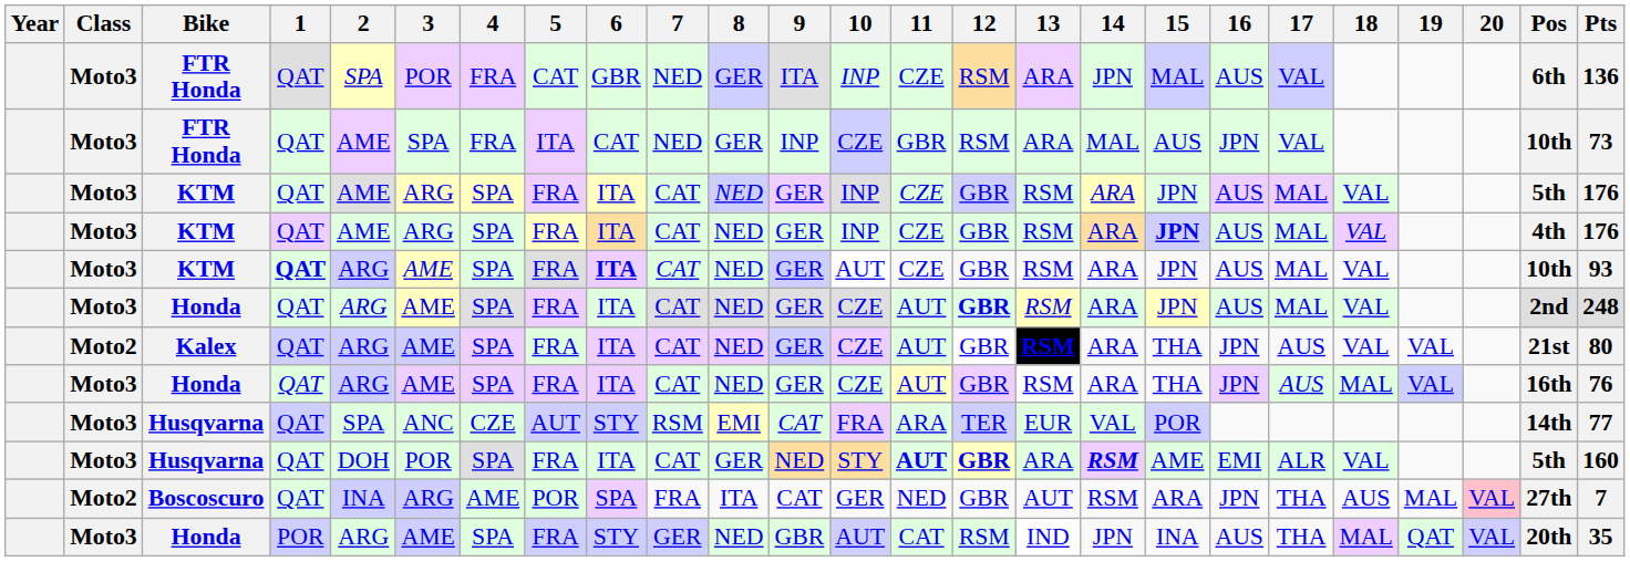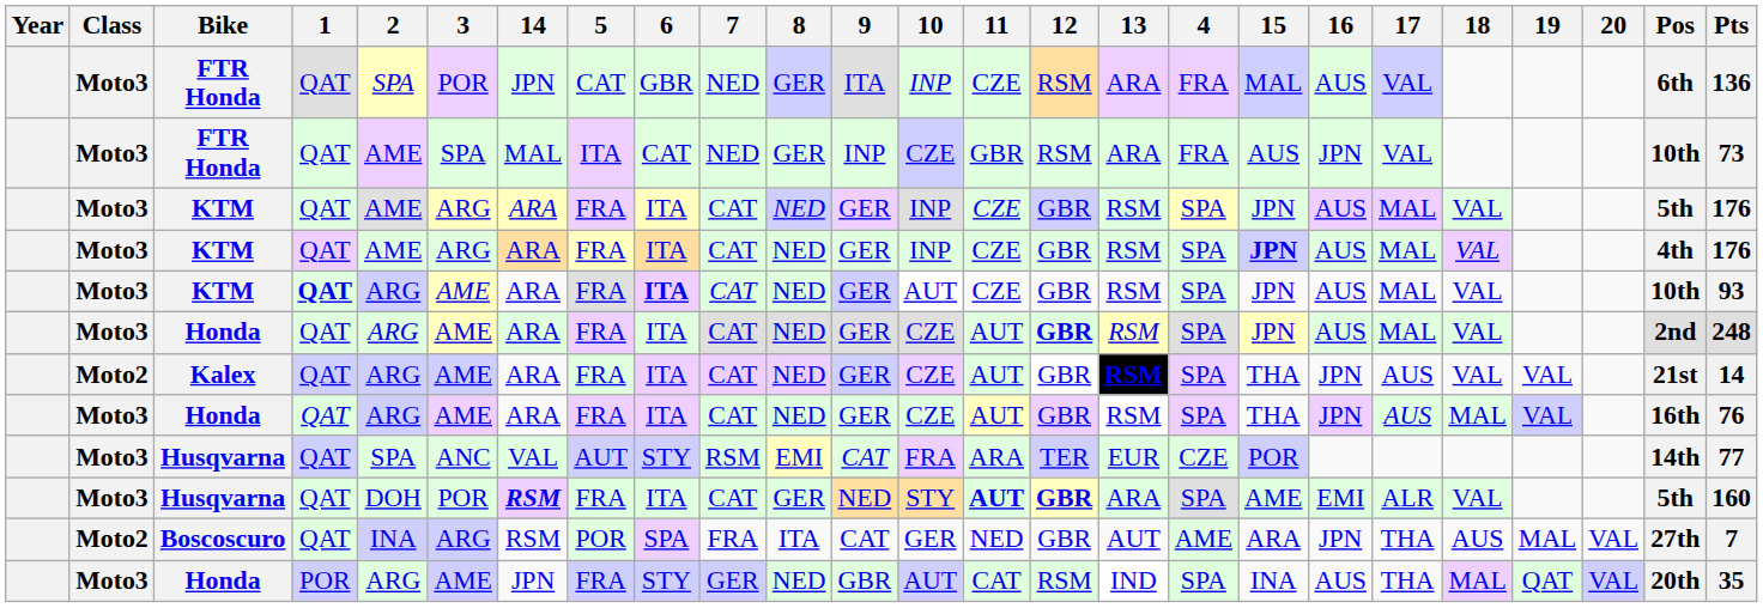 <table class="wikitable" style="text-align:center">
 <tr>
 <th>Year</th>
 <th>Class</th>
 <th>Bike</th>
 <th>1</th>
 <th>2</th>
 <th>3</th>
-<th>4</th>
+<th>14</th>
 <th>5</th>
 <th>6</th>
 <th>7</th>
 <th>8</th>
 <th>9</th>
 <th>10</th>
 <th>11</th>
 <th>12</th>
 <th>13</th>
-<th>14</th>
+<th>4</th>
 <th>15</th>
 <th>16</th>
 <th>17</th>
 <th>18</th>
 <th>19</th>
 <th>20</th>
 <th>Pos</th>
 <th>Pts</th>
 </tr>
 <tr>
 <th></th>
 <th>Moto3</th>
 <th><a href='#'>FTR</a> <a href='#'>Honda</a></th>
 <td style="background:#dfdfdf;"><a href='#'>QAT</a><br></td>
 <td style="background:#ffffbf;"><em><a href='#'>SPA</a></em><br></td>
 <td style="background:#efcfff;"><a href='#'>POR</a><br></td>
-<td style="background:#efcfff;"><a href='#'>FRA</a><br></td>
+<td style="background:#dfffdf;"><a href='#'>JPN</a><br></td>
 <td style="background:#dfffdf;"><a href='#'>CAT</a><br></td>
 <td style="background:#dfffdf;"><a href='#'>GBR</a><br></td>
 <td style="background:#dfffdf;"><a href='#'>NED</a><br></td>
 <td style="background:#cfcfff;"><a href='#'>GER</a><br></td>
 <td style="background:#dfdfdf;"><a href='#'>ITA</a><br></td>
 <td style="background:#dfffdf;"><em><a href='#'>INP</a></em><br></td>
 <td style="background:#dfffdf;"><a href='#'>CZE</a><br></td>
 <td style="background:#ffdf9f;"><a href='#'>RSM</a><br></td>
 <td style="background:#efcfff;"><a href='#'>ARA</a><br></td>
-<td style="background:#dfffdf;"><a href='#'>JPN</a><br></td>
+<td style="background:#efcfff;"><a href='#'>FRA</a><br></td>
 <td style="background:#cfcfff;"><a href='#'>MAL</a><br></td>
 <td style="background:#dfffdf;"><a href='#'>AUS</a><br></td>
 <td style="background:#cfcfff;"><a href='#'>VAL</a><br></td>
 <td></td>
 <td></td>
 <td></td>
 <th>6th</th>
 <th>136</th>
 </tr>
 <tr>
 <th></th>
 <th>Moto3</th>
 <th><a href='#'>FTR</a> <a href='#'>Honda</a></th>
 <td style="background:#dfffdf;"><a href='#'>QAT</a><br></td>
 <td style="background:#efcfff;"><a href='#'>AME</a><br></td>
 <td style="background:#dfffdf;"><a href='#'>SPA</a><br></td>
-<td style="background:#dfffdf;"><a href='#'>FRA</a><br></td>
+<td style="background:#dfffdf;"><a href='#'>MAL</a><br></td>
 <td style="background:#efcfff;"><a href='#'>ITA</a><br></td>
 <td style="background:#dfffdf;"><a href='#'>CAT</a><br></td>
 <td style="background:#dfffdf;"><a href='#'>NED</a><br></td>
 <td style="background:#dfffdf;"><a href='#'>GER</a><br></td>
 <td style="background:#dfffdf;"><a href='#'>INP</a><br></td>
 <td style="background:#cfcfff;"><a href='#'>CZE</a><br></td>
 <td style="background:#dfffdf;"><a href='#'>GBR</a><br></td>
 <td style="background:#dfffdf;"><a href='#'>RSM</a><br></td>
 <td style="background:#dfffdf;"><a href='#'>ARA</a><br></td>
-<td style="background:#dfffdf;"><a href='#'>MAL</a><br></td>
+<td style="background:#dfffdf;"><a href='#'>FRA</a><br></td>
 <td style="background:#dfffdf;"><a href='#'>AUS</a><br></td>
 <td style="background:#dfffdf;"><a href='#'>JPN</a><br></td>
 <td style="background:#dfffdf;"><a href='#'>VAL</a><br></td>
 <td></td>
 <td></td>
 <td></td>
 <th>10th</th>
 <th>73</th>
 </tr>
 <tr>
 <th></th>
 <th>Moto3</th>
 <th><a href='#'>KTM</a></th>
 <td style="background:#dfffdf;"><a href='#'>QAT</a><br></td>
 <td style="background:#dfdfdf;"><a href='#'>AME</a><br></td>
 <td style="background:#ffffbf;"><a href='#'>ARG</a><br></td>
-<td style="background:#ffffbf;"><a href='#'>SPA</a><br></td>
+<td style="background:#ffffbf;"><em><a href='#'>ARA</a></em><br></td>
 <td style="background:#efcfff;"><a href='#'>FRA</a><br></td>
 <td style="background:#ffffbf;"><a href='#'>ITA</a><br></td>
 <td style="background:#dfffdf;"><a href='#'>CAT</a><br></td>
 <td style="background:#cfcfff;"><em><a href='#'>NED</a></em><br></td>
 <td style="background:#efcfff;"><a href='#'>GER</a><br></td>
 <td style="background:#dfdfdf;"><a href='#'>INP</a><br></td>
 <td style="background:#dfffdf;"><em><a href='#'>CZE</a></em><br></td>
 <td style="background:#cfcfff;"><a href='#'>GBR</a><br></td>
 <td style="background:#dfffdf;"><a href='#'>RSM</a><br></td>
-<td style="background:#ffffbf;"><em><a href='#'>ARA</a></em><br></td>
+<td style="background:#ffffbf;"><a href='#'>SPA</a><br></td>
 <td style="background:#dfffdf;"><a href='#'>JPN</a><br></td>
 <td style="background:#efcfff;"><a href='#'>AUS</a><br></td>
 <td style="background:#efcfff;"><a href='#'>MAL</a><br></td>
 <td style="background:#dfffdf;"><a href='#'>VAL</a><br></td>
 <td></td>
 <td></td>
 <th>5th</th>
 <th>176</th>
 </tr>
 <tr>
 <th></th>
 <th>Moto3</th>
 <th><a href='#'>KTM</a></th>
 <td style="background:#EFCFFF;"><a href='#'>QAT</a><br></td>
 <td style="background:#dfffdf;"><a href='#'>AME</a><br></td>
 <td style="background:#dfffdf;"><a href='#'>ARG</a><br></td>
-<td style="background:#dfffdf;"><a href='#'>SPA</a><br></td>
+<td style="background:#ffdf9f;"><a href='#'>ARA</a><br></td>
 <td style="background:#ffffbf;"><a href='#'>FRA</a><br></td>
 <td style="background:#ffdf9f;"><a href='#'>ITA</a><br></td>
 <td style="background:#dfffdf;"><a href='#'>CAT</a><br></td>
 <td style="background:#dfffdf;"><a href='#'>NED</a><br></td>
 <td style="background:#dfffdf;"><a href='#'>GER</a><br></td>
 <td style="background:#dfffdf;"><a href='#'>INP</a><br></td>
 <td style="background:#dfffdf;"><a href='#'>CZE</a><br></td>
 <td style="background:#dfffdf;"><a href='#'>GBR</a><br></td>
 <td style="background:#dfffdf;"><a href='#'>RSM</a><br></td>
-<td style="background:#ffdf9f;"><a href='#'>ARA</a><br></td>
+<td style="background:#dfffdf;"><a href='#'>SPA</a><br></td>
 <td style="background:#cfcfff;"><strong><a href='#'>JPN</a></strong><br></td>
 <td style="background:#dfffdf;"><a href='#'>AUS</a><br></td>
 <td style="background:#dfffdf;"><a href='#'>MAL</a><br></td>
 <td style="background:#EFCFFF;"><em><a href='#'>VAL</a></em><br></td>
 <td></td>
 <td></td>
 <th>4th</th>
 <th>176</th>
 </tr>
 <tr>
 <th></th>
 <th>Moto3</th>
 <th><a href='#'>KTM</a></th>
 <td style="background:#dfffdf;"><strong><a href='#'>QAT</a></strong><br></td>
 <td style="background:#cfcfff;"><a href='#'>ARG</a><br></td>
 <td style="background:#ffffbf;"><em><a href='#'>AME</a></em><br></td>
-<td style="background:#dfffdf;"><a href='#'>SPA</a><br></td>
+<td><a href='#'>ARA</a></td>
 <td style="background:#dfdfdf;"><a href='#'>FRA</a><br></td>
 <td style="background:#EFCFFF;"><strong><a href='#'>ITA</a></strong><br></td>
 <td style="background:#dfffdf;"><em><a href='#'>CAT</a></em><br></td>
 <td style="background:#dfffdf;"><a href='#'>NED</a><br></td>
 <td style="background:#cfcfff;"><a href='#'>GER</a><br></td>
 <td style="background:#ffffff;"><a href='#'>AUT</a><br></td>
 <td><a href='#'>CZE</a></td>
 <td><a href='#'>GBR</a></td>
 <td><a href='#'>RSM</a></td>
-<td><a href='#'>ARA</a></td>
+<td style="background:#dfffdf;"><a href='#'>SPA</a><br></td>
 <td><a href='#'>JPN</a></td>
 <td><a href='#'>AUS</a></td>
 <td><a href='#'>MAL</a></td>
 <td><a href='#'>VAL</a></td>
 <td></td>
 <td></td>
 <th>10th</th>
 <th>93</th>
 </tr>
 <tr>
 <th></th>
 <th>Moto3</th>
 <th><a href='#'>Honda</a></th>
 <td style="background:#dfffdf;"><a href='#'>QAT</a><br></td>
 <td style="background:#dfffdf;"><em><a href='#'>ARG</a></em><br></td>
 <td style="background:#ffffbf;"><a href='#'>AME</a><br></td>
-<td style="background:#dfdfdf;"><a href='#'>SPA</a><br></td>
+<td style="background:#dfffdf;"><a href='#'>ARA</a><br></td>
 <td style="background:#EFCFFF;"><a href='#'>FRA</a><br></td>
 <td style="background:#dfffdf;"><a href='#'>ITA</a><br></td>
 <td style="background:#dfdfdf;"><a href='#'>CAT</a><br></td>
 <td style="background:#dfdfdf;"><a href='#'>NED</a><br></td>
 <td style="background:#dfdfdf;"><a href='#'>GER</a><br></td>
 <td style="background:#dfdfdf;"><a href='#'>CZE</a><br></td>
 <td style="background:#dfffdf;"><a href='#'>AUT</a><br></td>
 <td style="background:#dfffdf;"><strong><a href='#'>GBR</a></strong><br></td>
 <td style="background:#ffffbf;"><em><a href='#'>RSM</a></em><br></td>
-<td style="background:#dfffdf;"><a href='#'>ARA</a><br></td>
+<td style="background:#dfdfdf;"><a href='#'>SPA</a><br></td>
 <td style="background:#ffffbf;"><a href='#'>JPN</a><br></td>
 <td style="background:#dfffdf;"><a href='#'>AUS</a><br></td>
 <td style="background:#dfffdf;"><a href='#'>MAL</a><br></td>
 <td style="background:#dfffdf;"><a href='#'>VAL</a><br></td>
 <td></td>
 <td></td>
 <th style="background:#dfdfdf;">2nd</th>
 <th style="background:#dfdfdf;">248</th>
 </tr>
 <tr>
 <th></th>
 <th>Moto2</th>
 <th><a href='#'>Kalex</a></th>
 <td style="background:#CFCFFF;"><a href='#'>QAT</a><br></td>
 <td style="background:#CFCFFF;"><a href='#'>ARG</a><br></td>
 <td style="background:#CFCFFF;"><a href='#'>AME</a><br></td>
-<td style="background:#EFCFFF;"><a href='#'>SPA</a><br></td>
+<td><a href='#'>ARA</a></td>
 <td style="background:#DFFFDF;"><a href='#'>FRA</a><br></td>
 <td style="background:#EFCFFF;"><a href='#'>ITA</a><br></td>
 <td style="background:#EFCFFF;"><a href='#'>CAT</a><br></td>
 <td style="background:#EFCFFF;"><a href='#'>NED</a><br></td>
 <td style="background:#CFCFFF;"><a href='#'>GER</a><br></td>
 <td style="background:#EFCFFF;"><a href='#'>CZE</a><br></td>
 <td style="background:#DFFFDF;"><a href='#'>AUT</a><br></td>
 <td style="background:#ffffff;"><a href='#'>GBR</a><br></td>
 <td style="background-color:#000000;color:white"><strong><a href='#'><span>RSM</span></a><br></strong></td>
-<td><a href='#'>ARA</a></td>
+<td style="background:#EFCFFF;"><a href='#'>SPA</a><br></td>
 <td><a href='#'>THA</a></td>
 <td><a href='#'>JPN</a></td>
 <td><a href='#'>AUS</a></td>
 <td><a href='#'>VAL</a></td>
 <td><a href='#'>VAL</a></td>
 <td></td>
 <th>21st</th>
-<th>80</th>
+<th>14</th>
 </tr>
 <tr>
 <th></th>
 <th>Moto3</th>
 <th><a href='#'>Honda</a></th>
 <td style="background:#dfffdf;"><em><a href='#'>QAT</a></em><br></td>
 <td style="background:#cfcfff;"><a href='#'>ARG</a><br></td>
 <td style="background:#efcfff;"><a href='#'>AME</a><br></td>
-<td style="background:#efcfff;"><a href='#'>SPA</a><br></td>
+<td><a href='#'>ARA</a></td>
 <td style="background:#efcfff;"><a href='#'>FRA</a><br></td>
 <td style="background:#efcfff;"><a href='#'>ITA</a><br></td>
 <td style="background:#dfffdf;"><a href='#'>CAT</a><br></td>
 <td style="background:#dfffdf;"><a href='#'>NED</a><br></td>
 <td style="background:#dfffdf;"><a href='#'>GER</a><br></td>
 <td style="background:#dfffdf;"><a href='#'>CZE</a><br></td>
 <td style="background:#ffffbf;"><a href='#'>AUT</a><br></td>
 <td style="background:#efcfff;"><a href='#'>GBR</a><br></td>
 <td style="background:#ffffff;"><a href='#'>RSM</a><br></td>
-<td><a href='#'>ARA</a></td>
+<td style="background:#efcfff;"><a href='#'>SPA</a><br></td>
 <td><a href='#'>THA</a></td>
 <td style="background:#efcfff;"><a href='#'>JPN</a><br></td>
 <td style="background:#dfffdf;"><em><a href='#'>AUS</a></em><br></td>
 <td style="background:#dfffdf;"><a href='#'>MAL</a><br></td>
 <td style="background:#cfcfff;"><a href='#'>VAL</a><br></td>
 <td></td>
 <th>16th</th>
 <th>76</th>
 </tr>
 <tr>
 <th></th>
 <th>Moto3</th>
 <th><a href='#'>Husqvarna</a></th>
 <td style="background:#cfcfff;"><a href='#'>QAT</a><br></td>
 <td style="background:#dfffdf;"><a href='#'>SPA</a><br></td>
 <td style="background:#dfffdf;"><a href='#'>ANC</a><br></td>
-<td style="background:#dfffdf;"><a href='#'>CZE</a><br></td>
+<td style="background:#dfffdf;"><a href='#'>VAL</a><br></td>
 <td style="background:#cfcfff;"><a href='#'>AUT</a><br></td>
 <td style="background:#cfcfff;"><a href='#'>STY</a><br></td>
 <td style="background:#dfffdf;"><a href='#'>RSM</a><br></td>
 <td style="background:#ffffbf;"><a href='#'>EMI</a><br></td>
 <td style="background:#dfffdf;"><em><a href='#'>CAT</a></em><br></td>
 <td style="background:#efcfff;"><a href='#'>FRA</a><br></td>
 <td style="background:#dfffdf;"><a href='#'>ARA</a><br></td>
 <td style="background:#cfcfff;"><a href='#'>TER</a><br></td>
 <td style="background:#dfffdf;"><a href='#'>EUR</a><br></td>
-<td style="background:#dfffdf;"><a href='#'>VAL</a><br></td>
+<td style="background:#dfffdf;"><a href='#'>CZE</a><br></td>
 <td style="background:#cfcfff;"><a href='#'>POR</a><br></td>
 <td></td>
 <td></td>
 <td></td>
 <td></td>
 <td></td>
 <th>14th</th>
 <th>77</th>
 </tr>
 <tr>
 <th></th>
 <th>Moto3</th>
 <th><a href='#'>Husqvarna</a></th>
 <td style="background:#dfffdf;"><a href='#'>QAT</a><br></td>
 <td style="background:#dfffdf;"><a href='#'>DOH</a><br></td>
 <td style="background:#dfffdf;"><a href='#'>POR</a><br></td>
-<td style="background:#dfdfdf;"><a href='#'>SPA</a><br></td>
+<td style="background:#efcfff;"><strong><em><a href='#'>RSM</a></em></strong><br></td>
 <td style="background:#dfffdf;"><a href='#'>FRA</a><br></td>
 <td style="background:#dfffdf;"><a href='#'>ITA</a><br></td>
 <td style="background:#dfffdf;"><a href='#'>CAT</a><br></td>
 <td style="background:#dfffdf;"><a href='#'>GER</a><br></td>
 <td style="background:#ffdf9f;"><a href='#'>NED</a><br></td>
 <td style="background:#ffdf9f;"><a href='#'>STY</a><br></td>
 <td style="background:#dfffdf;"><strong><a href='#'>AUT</a></strong><br></td>
 <td style="background:#ffffbf;"><strong><a href='#'>GBR</a></strong><br></td>
 <td style="background:#dfffdf;"><a href='#'>ARA</a><br></td>
-<td style="background:#efcfff;"><strong><em><a href='#'>RSM</a></em></strong><br></td>
+<td style="background:#dfdfdf;"><a href='#'>SPA</a><br></td>
 <td style="background:#dfffdf;"><a href='#'>AME</a><br></td>
 <td style="background:#dfffdf;"><a href='#'>EMI</a><br></td>
 <td style="background:#dfffdf;"><a href='#'>ALR</a><br></td>
 <td style="background:#dfffdf;"><a href='#'>VAL</a><br></td>
 <td></td>
 <td></td>
 <th>5th</th>
 <th>160</th>
 </tr>
 <tr>
 <th></th>
 <th>Moto2</th>
 <th><a href='#'>Boscoscuro</a></th>
 <td style="background:#dfffdf;"><a href='#'>QAT</a><br></td>
 <td style="background:#cfcfff;"><a href='#'>INA</a><br></td>
 <td style="background:#cfcfff;"><a href='#'>ARG</a><br></td>
-<td style="background:#dfffdf;"><a href='#'>AME</a><br></td>
+<td><a href='#'>RSM</a></td>
 <td style="background:#dfffdf;"><a href='#'>POR</a><br></td>
 <td style="background:#efcfff;"><a href='#'>SPA</a><br></td>
 <td><a href='#'>FRA</a></td>
 <td><a href='#'>ITA</a></td>
 <td><a href='#'>CAT</a></td>
 <td><a href='#'>GER</a></td>
 <td><a href='#'>NED</a></td>
 <td><a href='#'>GBR</a></td>
 <td><a href='#'>AUT</a></td>
-<td><a href='#'>RSM</a></td>
+<td style="background:#dfffdf;"><a href='#'>AME</a><br></td>
 <td><a href='#'>ARA</a></td>
 <td><a href='#'>JPN</a></td>
 <td><a href='#'>THA</a></td>
 <td><a href='#'>AUS</a></td>
 <td><a href='#'>MAL</a></td>
-<td style="background: pink;"><a href='#'>VAL</a></td>
+<td><a href='#'>VAL</a></td>
 <th>27th</th>
 <th>7</th>
 </tr>
 <tr>
 <th align="left"></th>
 <th align="left">Moto3</th>
 <th align="left"><a href='#'>Honda</a></th>
 <td style="background:#cfcfff;"><a href='#'>POR</a><br></td>
 <td style="background:#dfffdf;"><a href='#'>ARG</a><br></td>
 <td style="background:#cfcfff;"><a href='#'>AME</a><br></td>
-<td style="background:#dfffdf;"><a href='#'>SPA</a><br></td>
+<td><a href='#'>JPN</a></td>
 <td style="background:#cfcfff;"><a href='#'>FRA</a><br></td>
 <td style="background:#cfcfff;"><a href='#'>STY</a><br></td>
 <td style="background:#cfcfff;"><a href='#'>GER</a><br></td>
 <td style="background:#dfffdf;"><a href='#'>NED</a><br></td>
 <td style="background:#dfffdf;"><a href='#'>GBR</a><br></td>
 <td style="background:#cfcfff;"><a href='#'>AUT</a><br></td>
 <td style="background:#dfffdf;"><a href='#'>CAT</a><br></td>
 <td style="background:#dfffdf;"><a href='#'>RSM</a><br></td>
 <td style="background:#ffffff;"><a href='#'>IND</a><br></td>
-<td><a href='#'>JPN</a></td>
+<td style="background:#dfffdf;"><a href='#'>SPA</a><br></td>
 <td><a href='#'>INA</a></td>
 <td><a href='#'>AUS</a></td>
 <td><a href='#'>THA</a></td>
 <td style="background:#efcfff;"><a href='#'>MAL</a><br></td>
 <td style="background:#dfffdf;"><a href='#'>QAT</a><br></td>
 <td style="background:#cfcfff;"><a href='#'>VAL</a><br></td>
 <th>20th</th>
 <th>35</th>
 </tr>
 </table>
